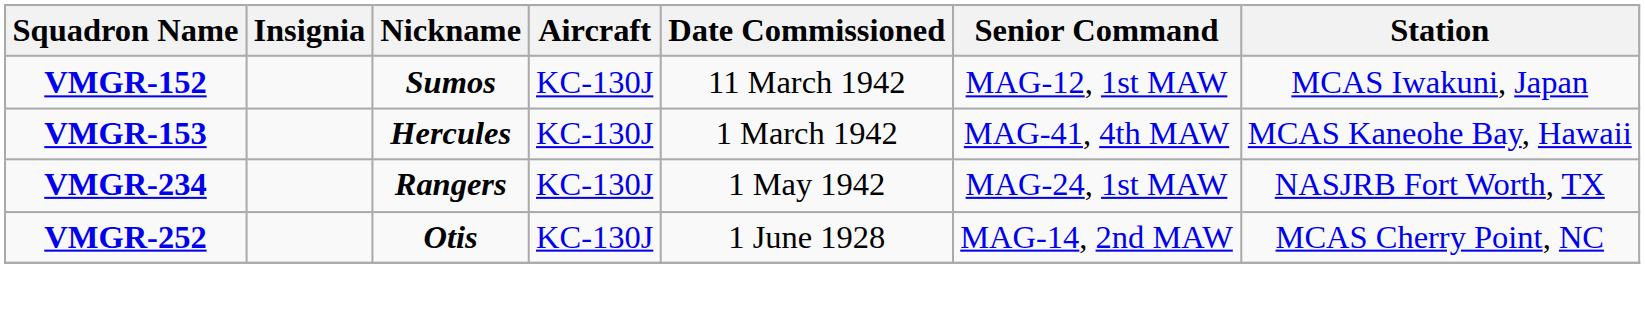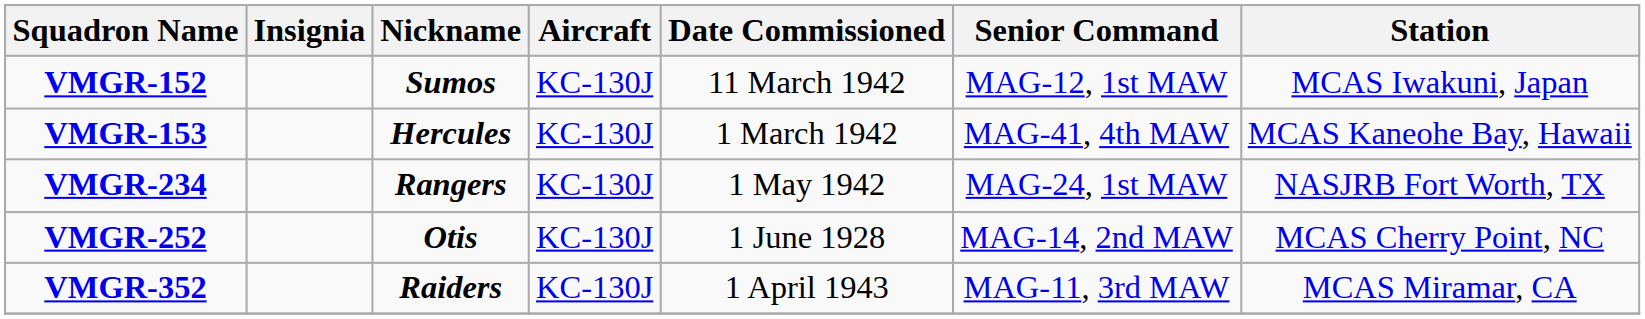 <table class="wikitable sortable" style="text-align:center;">
 <tr style="background:#CCCCCC;">
 <th><strong>Squadron Name</strong></th>
 <th><strong>Insignia</strong></th>
 <th><strong>Nickname</strong></th>
 <th><strong>Aircraft</strong></th>
 <th><strong>Date Commissioned</strong></th>
 <th><strong>Senior Command</strong></th>
 <th><strong>Station</strong></th>
 </tr>
 <tr>
 <td><strong><a href='#'>VMGR-152</a></strong></td>
 <td></td>
 <td><strong><em>Sumos</em></strong></td>
 <td><a href='#'>KC-130J</a></td>
 <td>11 March 1942</td>
 <td><a href='#'>MAG-12</a>, <a href='#'>1st MAW</a></td>
 <td><a href='#'>MCAS Iwakuni</a>, <a href='#'>Japan</a></td>
 </tr>
 <tr>
 <td><strong><a href='#'>VMGR-153</a></strong></td>
 <td></td>
 <td><strong><em>Hercules</em></strong></td>
 <td><a href='#'>KC-130J</a></td>
 <td>1 March 1942</td>
 <td><a href='#'>MAG-41</a>, <a href='#'>4th MAW</a></td>
 <td><a href='#'>MCAS Kaneohe Bay</a>, <a href='#'>Hawaii</a></td>
 </tr>
 <tr>
 <td><strong><a href='#'>VMGR-234</a></strong></td>
 <td></td>
 <td><strong><em>Rangers</em></strong></td>
 <td><a href='#'>KC-130J</a></td>
 <td>1 May 1942</td>
 <td><a href='#'>MAG-24</a>, <a href='#'>1st MAW</a></td>
 <td><a href='#'>NASJRB Fort Worth</a>, <a href='#'>TX</a></td>
 </tr>
 <tr>
 <td><strong><a href='#'>VMGR-252</a></strong></td>
 <td></td>
 <td><strong><em>Otis</em></strong></td>
 <td><a href='#'>KC-130J</a></td>
 <td>1 June 1928</td>
 <td><a href='#'>MAG-14</a>, <a href='#'>2nd MAW</a></td>
 <td><a href='#'>MCAS Cherry Point</a>, <a href='#'>NC</a></td>
 </tr>
 <tr>
+<td><strong><a href='#'>VMGR-352</a></strong></td>
+<td></td>
+<td><strong><em>Raiders</em></strong></td>
+<td><a href='#'>KC-130J</a></td>
+<td>1 April 1943</td>
+<td><a href='#'>MAG-11</a>, <a href='#'>3rd MAW</a></td>
+<td><a href='#'>MCAS Miramar</a>, <a href='#'>CA</a></td>
+</tr>
+<tr>
 </tr>
 </table>
